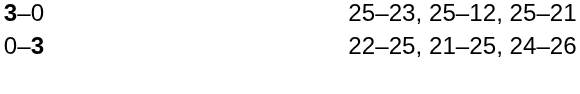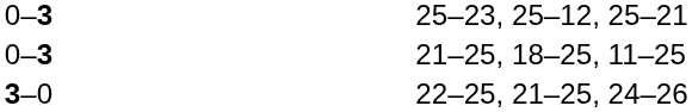 <table>
 <tr>
 <th width=200></th>
 <th width=80></th>
 <th width=200></th>
 <th width=220></th>
 </tr>
 <tr>
 <td align=right><strong></strong></td>
-<td align=center><strong>3</strong>–0</td>
+<td align=center>0–<strong>3</strong></td>
 <td></td>
 <td>25–23, 25–12, 25–21</td>
 </tr>
 <tr>
 <td align=right></td>
 <td align=center>0–<strong>3</strong></td>
 <td><strong></strong></td>
+<td>21–25, 18–25, 11–25</td>
+</tr>
+<tr>
+<td align=right></td>
+<td align=center><strong>3</strong>–0</td>
+<td><strong></strong></td>
 <td>22–25, 21–25, 24–26</td>
 </tr>
 </table>
